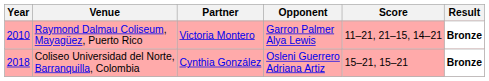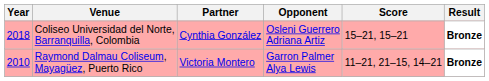 <table class="sortable wikitable" style="font-size: 90%;">
 <tr>
 <th>Year</th>
 <th>Venue</th>
 <th>Partner</th>
 <th>Opponent</th>
 <th>Score</th>
 <th>Result</th>
 </tr>
 <tr style="background:#FFAAAA">
+<td align="center"><a href='#'>2018</a></td>
+<td align="left">Coliseo Universidad del Norte,<br><a href='#'>Barranquilla</a>, Colombia</td>
+<td align="left"> <a href='#'>Cynthia González</a></td>
+<td align="left"> <a href='#'>Osleni Guerrero</a><br> <a href='#'>Adriana Artiz</a></td>
+<td align="left">15–21, 15–21</td>
+<td style="text-align:left; background:white"> <strong>Bronze</strong></td>
+</tr>
+<tr style="background:#FFAAAA">
 <td align="center"><a href='#'>2010</a></td>
 <td align="left"><a href='#'>Raymond Dalmau Coliseum</a>,<br><a href='#'>Mayagüez</a>, Puerto Rico</td>
 <td align="left"> <a href='#'>Victoria Montero</a></td>
 <td align="left"> <a href='#'>Garron Palmer</a><br> <a href='#'>Alya Lewis</a></td>
 <td align="left">11–21, 21–15, 14–21</td>
 <td style="text-align:left; background:white"> <strong>Bronze</strong></td>
 </tr>
-<tr style="background:#FFAAAA">
-<td align="center"><a href='#'>2018</a></td>
-<td align="left">Coliseo Universidad del Norte,<br><a href='#'>Barranquilla</a>, Colombia</td>
-<td align="left"> <a href='#'>Cynthia González</a></td>
-<td align="left"> <a href='#'>Osleni Guerrero</a><br> <a href='#'>Adriana Artiz</a></td>
-<td align="left">15–21, 15–21</td>
-<td style="text-align:left; background:white"> <strong>Bronze</strong></td>
-</tr>
 </table>
